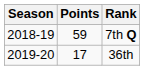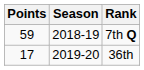 <table class=wikitable style="text-align:center">
 <tr>
+<th>Points</th>
 <th>Season</th>
-<th>Points</th>
 <th>Rank</th>
 </tr>
 <tr>
+<td>59</td>
 <td>2018-19</td>
-<td>59</td>
 <td>7th  <strong>Q</strong></td>
 </tr>
 <tr>
+<td>17</td>
 <td>2019-20</td>
-<td>17</td>
 <td>36th</td>
 </tr>
 </table>
